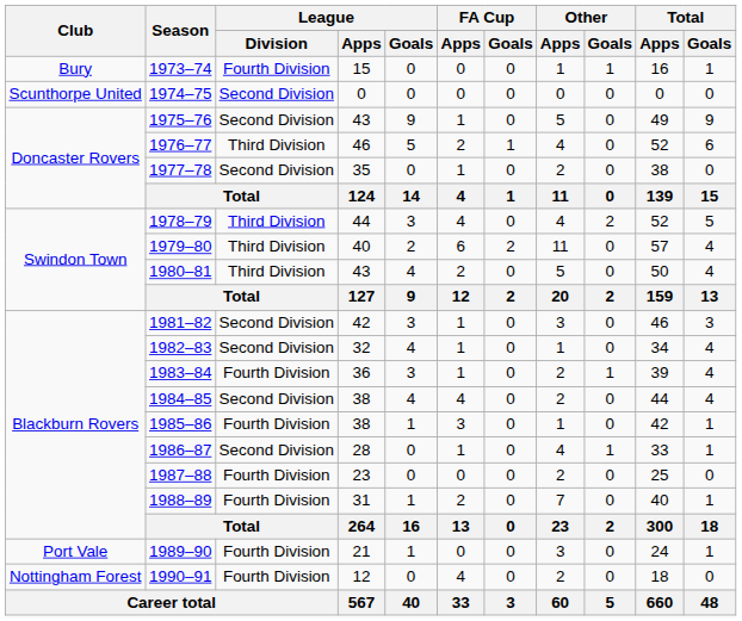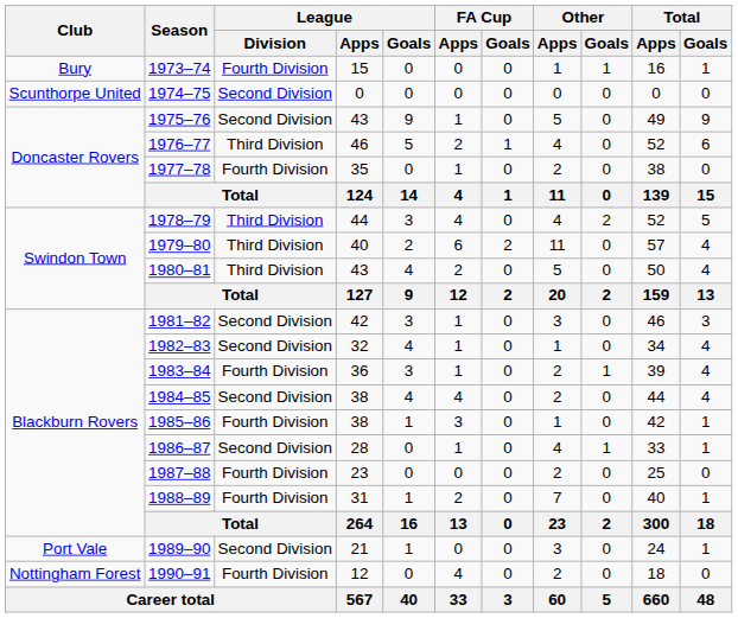 <table class="wikitable" style="text-align:center">
 <tr>
 <th rowspan="2">Club</th>
 <th rowspan="2">Season</th>
 <th colspan="3">League</th>
 <th colspan="2">FA Cup</th>
 <th colspan="2">Other</th>
 <th colspan="2">Total</th>
 </tr>
 <tr>
 <th>Division</th>
 <th>Apps</th>
 <th>Goals</th>
 <th>Apps</th>
 <th>Goals</th>
 <th>Apps</th>
 <th>Goals</th>
 <th>Apps</th>
 <th>Goals</th>
 </tr>
 <tr>
 <td><a href='#'>Bury</a></td>
 <td><a href='#'>1973–74</a></td>
 <td><a href='#'>Fourth Division</a></td>
 <td>15</td>
 <td>0</td>
 <td>0</td>
 <td>0</td>
 <td>1</td>
 <td>1</td>
 <td>16</td>
 <td>1</td>
 </tr>
 <tr>
 <td><a href='#'>Scunthorpe United</a></td>
 <td><a href='#'>1974–75</a></td>
 <td><a href='#'>Second Division</a></td>
 <td>0</td>
 <td>0</td>
 <td>0</td>
 <td>0</td>
 <td>0</td>
 <td>0</td>
 <td>0</td>
 <td>0</td>
 </tr>
 <tr>
 <td rowspan="4"><a href='#'>Doncaster Rovers</a></td>
 <td><a href='#'>1975–76</a></td>
 <td>Second Division</td>
 <td>43</td>
 <td>9</td>
 <td>1</td>
 <td>0</td>
 <td>5</td>
 <td>0</td>
 <td>49</td>
 <td>9</td>
 </tr>
 <tr>
 <td><a href='#'>1976–77</a></td>
 <td>Third Division</td>
 <td>46</td>
 <td>5</td>
 <td>2</td>
 <td>1</td>
 <td>4</td>
 <td>0</td>
 <td>52</td>
 <td>6</td>
 </tr>
 <tr>
 <td><a href='#'>1977–78</a></td>
-<td>Second Division</td>
+<td>Fourth Division</td>
 <td>35</td>
 <td>0</td>
 <td>1</td>
 <td>0</td>
 <td>2</td>
 <td>0</td>
 <td>38</td>
 <td>0</td>
 </tr>
 <tr>
 <th colspan="2">Total</th>
 <th>124</th>
 <th>14</th>
 <th>4</th>
 <th>1</th>
 <th>11</th>
 <th>0</th>
 <th>139</th>
 <th>15</th>
 </tr>
 <tr>
 <td rowspan="4"><a href='#'>Swindon Town</a></td>
 <td><a href='#'>1978–79</a></td>
 <td><a href='#'>Third Division</a></td>
 <td>44</td>
 <td>3</td>
 <td>4</td>
 <td>0</td>
 <td>4</td>
 <td>2</td>
 <td>52</td>
 <td>5</td>
 </tr>
 <tr>
 <td><a href='#'>1979–80</a></td>
 <td>Third Division</td>
 <td>40</td>
 <td>2</td>
 <td>6</td>
 <td>2</td>
 <td>11</td>
 <td>0</td>
 <td>57</td>
 <td>4</td>
 </tr>
 <tr>
 <td><a href='#'>1980–81</a></td>
 <td>Third Division</td>
 <td>43</td>
 <td>4</td>
 <td>2</td>
 <td>0</td>
 <td>5</td>
 <td>0</td>
 <td>50</td>
 <td>4</td>
 </tr>
 <tr>
 <th colspan="2">Total</th>
 <th>127</th>
 <th>9</th>
 <th>12</th>
 <th>2</th>
 <th>20</th>
 <th>2</th>
 <th>159</th>
 <th>13</th>
 </tr>
 <tr>
 <td rowspan="9"><a href='#'>Blackburn Rovers</a></td>
 <td><a href='#'>1981–82</a></td>
 <td>Second Division</td>
 <td>42</td>
 <td>3</td>
 <td>1</td>
 <td>0</td>
 <td>3</td>
 <td>0</td>
 <td>46</td>
 <td>3</td>
 </tr>
 <tr>
 <td><a href='#'>1982–83</a></td>
 <td>Second Division</td>
 <td>32</td>
 <td>4</td>
 <td>1</td>
 <td>0</td>
 <td>1</td>
 <td>0</td>
 <td>34</td>
 <td>4</td>
 </tr>
 <tr>
 <td><a href='#'>1983–84</a></td>
 <td>Fourth Division</td>
 <td>36</td>
 <td>3</td>
 <td>1</td>
 <td>0</td>
 <td>2</td>
 <td>1</td>
 <td>39</td>
 <td>4</td>
 </tr>
 <tr>
 <td><a href='#'>1984–85</a></td>
 <td>Second Division</td>
 <td>38</td>
 <td>4</td>
 <td>4</td>
 <td>0</td>
 <td>2</td>
 <td>0</td>
 <td>44</td>
 <td>4</td>
 </tr>
 <tr>
 <td><a href='#'>1985–86</a></td>
 <td>Fourth Division</td>
 <td>38</td>
 <td>1</td>
 <td>3</td>
 <td>0</td>
 <td>1</td>
 <td>0</td>
 <td>42</td>
 <td>1</td>
 </tr>
 <tr>
 <td><a href='#'>1986–87</a></td>
 <td>Second Division</td>
 <td>28</td>
 <td>0</td>
 <td>1</td>
 <td>0</td>
 <td>4</td>
 <td>1</td>
 <td>33</td>
 <td>1</td>
 </tr>
 <tr>
 <td><a href='#'>1987–88</a></td>
 <td>Fourth Division</td>
 <td>23</td>
 <td>0</td>
 <td>0</td>
 <td>0</td>
 <td>2</td>
 <td>0</td>
 <td>25</td>
 <td>0</td>
 </tr>
 <tr>
 <td><a href='#'>1988–89</a></td>
 <td>Fourth Division</td>
 <td>31</td>
 <td>1</td>
 <td>2</td>
 <td>0</td>
 <td>7</td>
 <td>0</td>
 <td>40</td>
 <td>1</td>
 </tr>
 <tr>
 <th colspan="2">Total</th>
 <th>264</th>
 <th>16</th>
 <th>13</th>
 <th>0</th>
 <th>23</th>
 <th>2</th>
 <th>300</th>
 <th>18</th>
 </tr>
 <tr>
 <td><a href='#'>Port Vale</a></td>
 <td><a href='#'>1989–90</a></td>
-<td>Fourth Division</td>
+<td>Second Division</td>
 <td>21</td>
 <td>1</td>
 <td>0</td>
 <td>0</td>
 <td>3</td>
 <td>0</td>
 <td>24</td>
 <td>1</td>
 </tr>
 <tr>
 <td><a href='#'>Nottingham Forest</a></td>
 <td><a href='#'>1990–91</a></td>
 <td>Fourth Division</td>
 <td>12</td>
 <td>0</td>
 <td>4</td>
 <td>0</td>
 <td>2</td>
 <td>0</td>
 <td>18</td>
 <td>0</td>
 </tr>
 <tr>
 <th colspan="3">Career total</th>
 <th>567</th>
 <th>40</th>
 <th>33</th>
 <th>3</th>
 <th>60</th>
 <th>5</th>
 <th>660</th>
 <th>48</th>
 </tr>
 </table>
